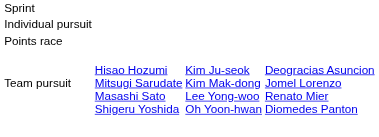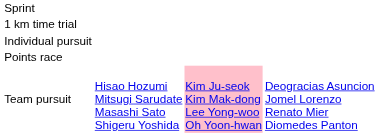 <table>
 <tr>
 <td>Sprint</td>
+<td></td>
+<td></td>
+<td></td>
+</tr>
+<tr>
+<td>1 km time trial</td>
 <td></td>
 <td></td>
 <td></td>
 </tr>
 <tr>
 <td>Individual pursuit</td>
 <td></td>
 <td></td>
 <td></td>
 </tr>
 <tr>
 <td>Points race</td>
 <td></td>
 <td></td>
 <td></td>
 </tr>
 <tr>
 <td>Team pursuit</td>
 <td><br><a href='#'>Hisao Hozumi</a><br><a href='#'>Mitsugi Sarudate</a><br><a href='#'>Masashi Sato</a><br><a href='#'>Shigeru Yoshida</a></td>
-<td><br><a href='#'>Kim Ju-seok</a><br><a href='#'>Kim Mak-dong</a><br><a href='#'>Lee Yong-woo</a><br><a href='#'>Oh Yoon-hwan</a></td>
+<td style="background: pink;"><br><a href='#'>Kim Ju-seok</a><br><a href='#'>Kim Mak-dong</a><br><a href='#'>Lee Yong-woo</a><br><a href='#'>Oh Yoon-hwan</a></td>
 <td><br><a href='#'>Deogracias Asuncion</a><br><a href='#'>Jomel Lorenzo</a><br><a href='#'>Renato Mier</a><br><a href='#'>Diomedes Panton</a></td>
 </tr>
 </table>
